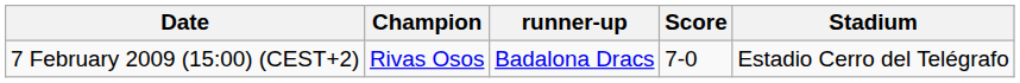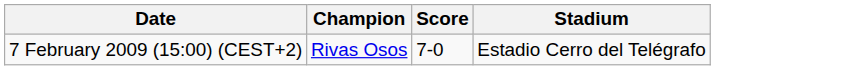 <table class="wikitable">
 <tr>
 <th>Date</th>
 <th>Champion</th>
-<th>runner-up</th>
 <th>Score</th>
 <th>Stadium</th>
 </tr>
 <tr>
 <td>7 February 2009 (15:00) (CEST+2)</td>
 <td><a href='#'>Rivas Osos</a></td>
-<td><a href='#'>Badalona Dracs</a></td>
 <td>7-0</td>
 <td>Estadio Cerro del Telégrafo</td>
 </tr>
 </table>
